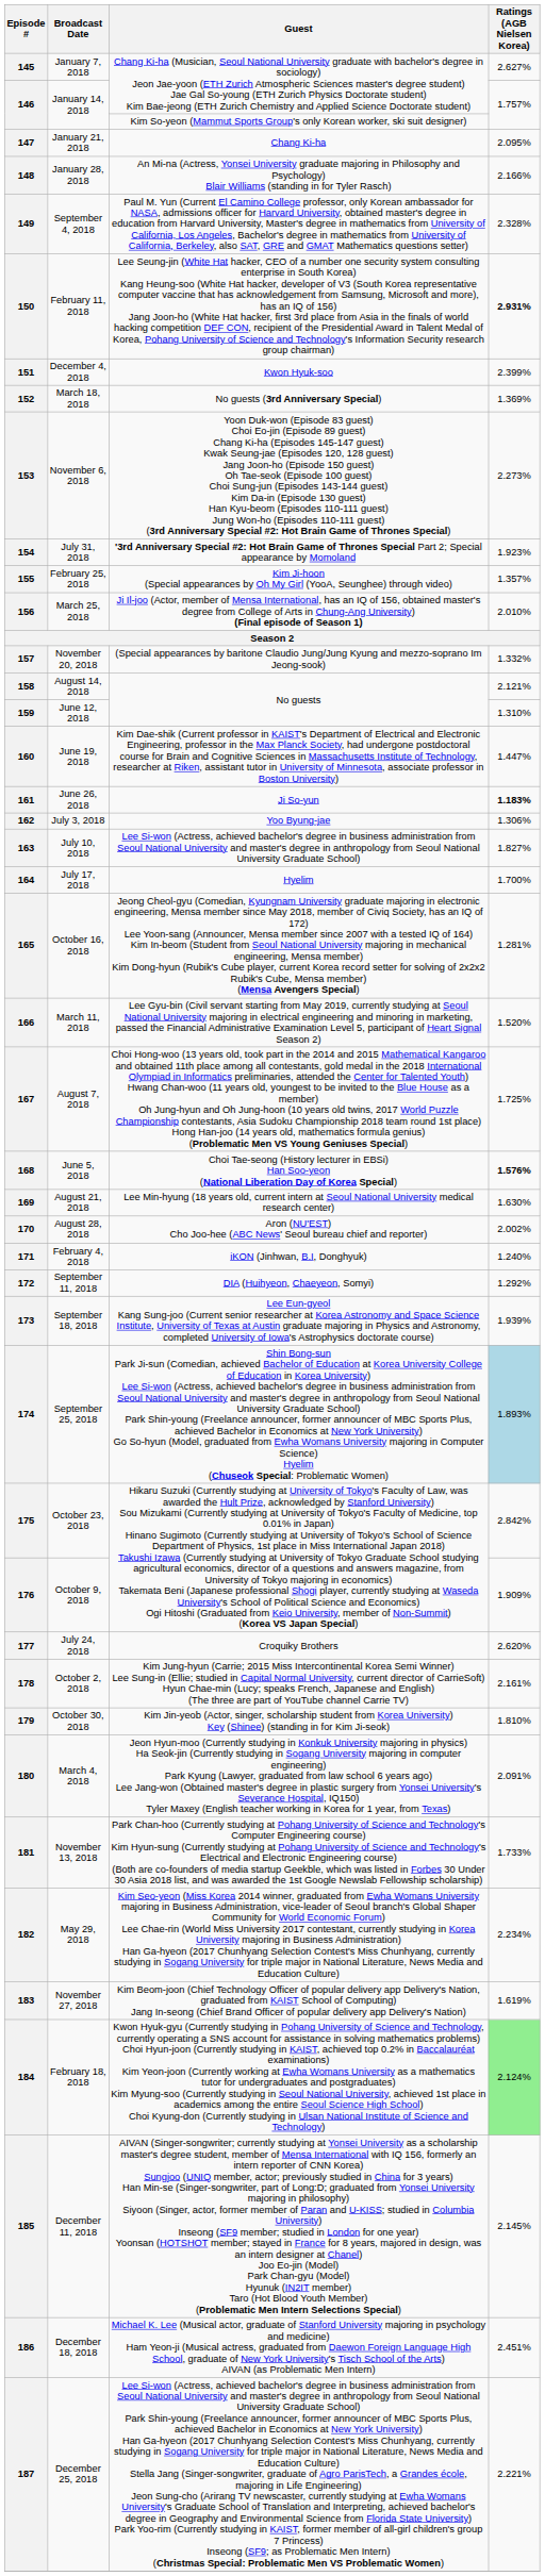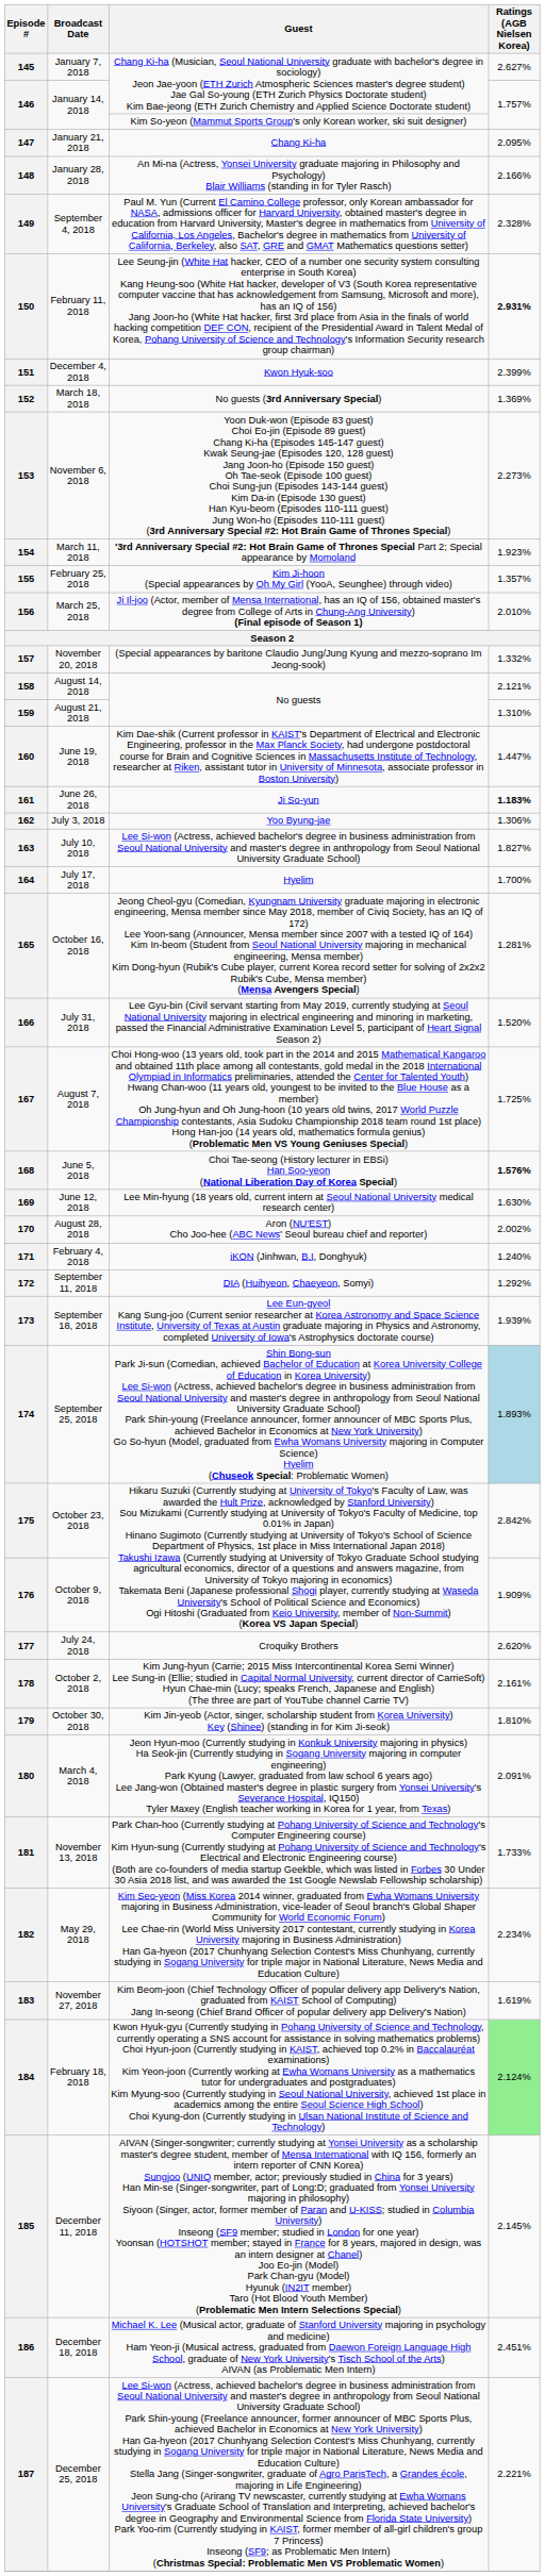 <table class="wikitable sortable" style="text-align:center">
 <tr>
 <th>Episode #</th>
 <th width=110>Broadcast Date</th>
 <th width=1270>Guest</th>
 <th width=100>Ratings (AGB Nielsen Korea)</th>
 </tr>
 <tr>
 <th>145</th>
 <td>January 7, 2018</td>
 <td rowspan="2"><a href='#'>Chang Ki-ha</a> (Musician, <a href='#'>Seoul National University</a> graduate with bachelor's degree in sociology)<br>Jeon Jae-yoon (<a href='#'>ETH Zurich</a> Atmospheric Sciences master's degree student)<br>Jae Gal So-young (ETH Zurich Physics Doctorate student)<br>Kim Bae-jeong (ETH Zurich Chemistry and Applied Science Doctorate student)</td>
 <td>2.627%</td>
 </tr>
 <tr>
 <th rowspan="2">146</th>
 <td rowspan="2">January 14, 2018</td>
 <td rowspan="2">1.757%</td>
 </tr>
 <tr style="text-align:center;">
 <td>Kim So-yeon (<a href='#'>Mammut Sports Group</a>'s only Korean worker, ski suit designer)</td>
 </tr>
 <tr>
 <th>147</th>
 <td>January 21, 2018</td>
 <td><a href='#'>Chang Ki-ha</a></td>
 <td>2.095%</td>
 </tr>
 <tr>
 <th>148</th>
 <td>January 28, 2018</td>
 <td>An Mi-na (Actress, <a href='#'>Yonsei University</a> graduate majoring in Philosophy and Psychology)<br><a href='#'>Blair Williams</a> (standing in for Tyler Rasch)</td>
 <td>2.166%</td>
 </tr>
 <tr>
 <th>149</th>
 <td>September 4, 2018</td>
 <td>Paul M. Yun (Current <a href='#'>El Camino College</a> professor, only Korean ambassador for <a href='#'>NASA</a>, admissions officer for <a href='#'>Harvard University</a>, obtained master's degree in education from Harvard University, Master's degree in mathematics from <a href='#'>University of California, Los Angeles</a>, Bachelor's degree in mathematics from <a href='#'>University of California, Berkeley</a>, also <a href='#'>SAT</a>, <a href='#'>GRE</a> and <a href='#'>GMAT</a> Mathematics questions setter)</td>
 <td>2.328%</td>
 </tr>
 <tr>
 <th>150</th>
 <td>February 11, 2018</td>
 <td>Lee Seung-jin (<a href='#'>White Hat</a> hacker, CEO of a number one security system consulting enterprise in South Korea)<br>Kang Heung-soo (White Hat hacker, developer of V3 (South Korea representative computer vaccine that has acknowledgement from Samsung, Microsoft and more), has an IQ of 156)<br>Jang Joon-ho (White Hat hacker, first 3rd place from Asia in the finals of world hacking competition <a href='#'>DEF CON</a>, recipient of the Presidential Award in Talent Medal of Korea, <a href='#'>Pohang University of Science and Technology</a>'s Information Security research group chairman)</td>
 <td><span><strong>2.931%</strong></span></td>
 </tr>
 <tr>
 <th>151</th>
 <td>December 4, 2018</td>
 <td><a href='#'>Kwon Hyuk-soo</a></td>
 <td>2.399%</td>
 </tr>
 <tr>
 <th>152</th>
 <td>March 18, 2018</td>
 <td>No guests (<strong>3rd Anniversary Special</strong>)</td>
 <td>1.369%</td>
 </tr>
 <tr>
 <th>153</th>
 <td>November 6, 2018</td>
 <td>Yoon Duk-won (Episode 83 guest)<br>Choi Eo-jin (Episode 89 guest)<br>Chang Ki-ha (Episodes 145-147 guest)<br>Kwak Seung-jae (Episodes 120, 128 guest)<br>Jang Joon-ho (Episode 150 guest)<br>Oh Tae-seok (Episode 100 guest)<br>Choi Sung-jun (Episodes 143-144 guest)<br>Kim Da-in (Episode 130 guest)<br>Han Kyu-beom (Episodes 110-111 guest)<br>Jung Won-ho (Episodes 110-111 guest)<br>(<strong>3rd Anniversary Special #2: Hot Brain Game of Thrones Special</strong>)</td>
 <td>2.273%</td>
 </tr>
 <tr>
 <th>154</th>
-<td>July 31, 2018</td>
+<td>March 11, 2018</td>
 <td><strong>'3rd Anniversary Special #2: Hot Brain Game of Thrones Special</strong> Part 2; Special appearance by <a href='#'>Momoland</a></td>
 <td>1.923%</td>
 </tr>
 <tr>
 <th>155</th>
 <td>February 25, 2018</td>
 <td><a href='#'>Kim Ji-hoon</a><br>(Special appearances by <a href='#'>Oh My Girl</a> (YooA, Seunghee) through video)</td>
 <td>1.357%</td>
 </tr>
 <tr>
 <th>156</th>
 <td>March 25, 2018</td>
 <td><a href='#'>Ji Il-joo</a> (Actor, member of <a href='#'>Mensa International</a>, has an IQ of 156, obtained master's degree from College of Arts in <a href='#'>Chung-Ang University</a>)<br><strong>(Final episode of Season 1)</strong></td>
 <td>2.010%</td>
 </tr>
 <tr>
 <th colspan="4">Season 2</th>
 </tr>
 <tr>
 <th>157</th>
 <td>November 20, 2018</td>
 <td>(Special appearances by baritone Claudio Jung/Jung Kyung and mezzo-soprano Im Jeong-sook)</td>
 <td>1.332%</td>
 </tr>
 <tr>
 <th>158</th>
 <td>August 14, 2018</td>
 <td rowspan="2">No guests</td>
 <td>2.121%</td>
 </tr>
 <tr>
 <th>159</th>
-<td>June 12, 2018</td>
+<td>August 21, 2018</td>
 <td>1.310%</td>
 </tr>
 <tr>
 <th>160</th>
 <td>June 19, 2018</td>
 <td>Kim Dae-shik (Current professor in <a href='#'>KAIST</a>'s Department of Electrical and Electronic Engineering, professor in the <a href='#'>Max Planck Society</a>, had undergone postdoctoral course for Brain and Cognitive Sciences in <a href='#'>Massachusetts Institute of Technology</a>, researcher at <a href='#'>Riken</a>, assistant tutor in <a href='#'>University of Minnesota</a>, associate professor in <a href='#'>Boston University</a>)</td>
 <td>1.447%</td>
 </tr>
 <tr>
 <th>161</th>
 <td>June 26, 2018</td>
 <td><a href='#'>Ji So-yun</a></td>
 <td><span><strong>1.183%</strong></span></td>
 </tr>
 <tr>
 <th>162</th>
 <td>July 3, 2018</td>
 <td><a href='#'>Yoo Byung-jae</a></td>
 <td>1.306%</td>
 </tr>
 <tr>
 <th>163</th>
 <td>July 10, 2018</td>
 <td><a href='#'>Lee Si-won</a> (Actress, achieved bachelor's degree in business administration from <a href='#'>Seoul National University</a> and master's degree in anthropology from Seoul National University Graduate School)</td>
 <td>1.827%</td>
 </tr>
 <tr>
 <th>164</th>
 <td>July 17, 2018</td>
 <td><a href='#'>Hyelim</a></td>
 <td>1.700%</td>
 </tr>
 <tr>
 <th>165</th>
 <td>October 16, 2018</td>
 <td>Jeong Cheol-gyu (Comedian, <a href='#'>Kyungnam University</a> graduate majoring in electronic engineering, Mensa member since May 2018, member of Civiq Society, has an IQ of 172)<br> Lee Yoon-sang (Announcer, Mensa member since 2007 with a tested IQ of 164)<br> Kim In-beom (Student from <a href='#'>Seoul National University</a> majoring in mechanical engineering, Mensa member)<br> Kim Dong-hyun (Rubik's Cube player, current Korea record setter for solving of 2x2x2 Rubik's Cube, Mensa member)<br>(<strong><a href='#'>Mensa</a> Avengers Special</strong>)</td>
 <td>1.281%</td>
 </tr>
 <tr>
 <th>166</th>
-<td>March 11, 2018</td>
+<td>July 31, 2018</td>
 <td>Lee Gyu-bin (Civil servant starting from May 2019, currently studying at <a href='#'>Seoul National University</a> majoring in electrical engineering and minoring in marketing, passed the Financial Administrative Examination Level 5, participant of <a href='#'>Heart Signal</a> Season 2)</td>
 <td>1.520%</td>
 </tr>
 <tr>
 <th>167</th>
 <td>August 7, 2018</td>
 <td>Choi Hong-woo (13 years old, took part in the 2014 and 2015 <a href='#'>Mathematical Kangaroo</a> and obtained 11th place among all contestants, gold medal in the 2018 <a href='#'>International Olympiad in Informatics</a> preliminaries, attended the <a href='#'>Center for Talented Youth</a>)<br>Hwang Chan-woo (11 years old, youngest to be invited to the <a href='#'>Blue House</a> as a member)<br>Oh Jung-hyun and Oh Jung-hoon (10 years old twins, 2017 <a href='#'>World Puzzle Championship</a> contestants, Asia Sudoku Championship 2018 team round 1st place)<br>Hong Han-joo (14 years old, mathematics formula genius)<br>(<strong>Problematic Men VS Young Geniuses Special</strong>)</td>
 <td>1.725%</td>
 </tr>
 <tr>
 <th>168</th>
 <td>June 5, 2018</td>
 <td>Choi Tae-seong (History lecturer in EBSi)<br><a href='#'>Han Soo-yeon</a><br>(<strong><a href='#'>National Liberation Day of Korea</a> Special</strong>)</td>
 <td><strong>1.576%</strong></td>
 </tr>
 <tr>
 <th>169</th>
-<td>August 21, 2018</td>
+<td>June 12, 2018</td>
 <td>Lee Min-hyung (18 years old, current intern at <a href='#'>Seoul National University</a> medical research center)</td>
 <td>1.630%</td>
 </tr>
 <tr>
 <th>170</th>
 <td>August 28, 2018</td>
 <td>Aron (<a href='#'>NU'EST</a>)<br>Cho Joo-hee (<a href='#'>ABC News</a>' Seoul bureau chief and reporter)</td>
 <td>2.002%</td>
 </tr>
 <tr>
 <th>171</th>
 <td>February 4, 2018</td>
 <td><a href='#'>iKON</a> (Jinhwan, <a href='#'>B.I</a>, Donghyuk)</td>
 <td>1.240%</td>
 </tr>
 <tr>
 <th>172</th>
 <td>September 11, 2018</td>
 <td><a href='#'>DIA</a> (<a href='#'>Huihyeon</a>, <a href='#'>Chaeyeon</a>, Somyi)</td>
 <td>1.292%</td>
 </tr>
 <tr>
 <th>173</th>
 <td>September 18, 2018</td>
 <td><a href='#'>Lee Eun-gyeol</a><br>Kang Sung-joo (Current senior researcher at <a href='#'>Korea Astronomy and Space Science Institute</a>, <a href='#'>University of Texas at Austin</a> graduate majoring in Physics and Astronomy, completed <a href='#'>University of Iowa</a>'s Astrophysics doctorate course)</td>
 <td>1.939%</td>
 </tr>
 <tr>
 <th>174</th>
 <td>September 25, 2018</td>
 <td><a href='#'>Shin Bong-sun</a><br>Park Ji-sun (Comedian, achieved <a href='#'>Bachelor of Education</a> at <a href='#'>Korea University College of Education</a> in <a href='#'>Korea University</a>)<br><a href='#'>Lee Si-won</a> (Actress, achieved bachelor's degree in business administration from <a href='#'>Seoul National University</a> and master's degree in anthropology from Seoul National University Graduate School)<br>Park Shin-young (Freelance announcer, former announcer of MBC Sports Plus, achieved Bachelor in Economics at <a href='#'>New York University</a>)<br>Go So-hyun (Model, graduated from <a href='#'>Ewha Womans University</a> majoring in Computer Science)<br><a href='#'>Hyelim</a><br>(<strong><a href='#'>Chuseok</a> Special</strong>: Problematic Women)</td>
 <td style="background: lightblue;">1.893%</td>
 </tr>
 <tr>
 <th>175</th>
 <td>October 23, 2018</td>
 <td rowspan="2">Hikaru Suzuki (Currently studying at <a href='#'>University of Tokyo</a>'s Faculty of Law, was awarded the <a href='#'>Hult Prize</a>, acknowledged by <a href='#'>Stanford University</a>)<br> Sou Mizukami (Currently studying at University of Tokyo's Faculty of Medicine, top 0.01% in Japan)<br> Hinano Sugimoto (Currently studying at University of Tokyo's School of Science Department of Physics, 1st place in Miss International Japan 2018)<br> <a href='#'>Takushi Izawa</a> (Currently studying at University of Tokyo Graduate School studying agricultural economics, director of a questions and answers magazine, from University of Tokyo majoring in economics)<br> Takemata Beni (Japanese professional <a href='#'>Shogi</a> player, currently studying at <a href='#'>Waseda University</a>'s School of Political Science and Economics)<br> Ogi Hitoshi (Graduated from <a href='#'>Keio University</a>, member of <a href='#'>Non-Summit</a>)<br>(<strong>Korea VS Japan Special</strong>)</td>
 <td>2.842%</td>
 </tr>
 <tr>
 <th>176</th>
 <td>October 9, 2018</td>
 <td>1.909%</td>
 </tr>
 <tr>
 <th>177</th>
 <td>July 24, 2018</td>
 <td>Croquiky Brothers</td>
 <td>2.620%</td>
 </tr>
 <tr>
 <th>178</th>
 <td>October 2, 2018</td>
 <td>Kim Jung-hyun (Carrie; 2015 Miss Intercontinental Korea Semi Winner)<br>Lee Sung-in (Ellie; studied in <a href='#'>Capital Normal University</a>, current director of CarrieSoft)<br>Hyun Chae-min (Lucy; speaks French, Japanese and English)<br>(The three are part of YouTube channel Carrie TV)</td>
 <td>2.161%</td>
 </tr>
 <tr>
 <th>179</th>
 <td>October 30, 2018</td>
 <td>Kim Jin-yeob (Actor, singer, scholarship student from <a href='#'>Korea University</a>)<br><a href='#'>Key</a> (<a href='#'>Shinee</a>) (standing in for Kim Ji-seok)</td>
 <td>1.810%</td>
 </tr>
 <tr>
 <th>180</th>
 <td>March 4, 2018</td>
 <td>Jeon Hyun-moo (Currently studying in <a href='#'>Konkuk University</a> majoring in physics)<br>Ha Seok-jin (Currently studying in <a href='#'>Sogang University</a> majoring in computer engineering)<br>Park Kyung (Lawyer, graduated from law school 6 years ago)<br>Lee Jang-won (Obtained master's degree in plastic surgery from <a href='#'>Yonsei University</a>'s <a href='#'>Severance Hospital</a>, IQ150)<br>Tyler Maxey (English teacher working in Korea for 1 year, from <a href='#'>Texas</a>)</td>
 <td>2.091%</td>
 </tr>
 <tr>
 <th>181</th>
 <td>November 13, 2018</td>
 <td>Park Chan-hoo (Currently studying at <a href='#'>Pohang University of Science and Technology</a>'s Computer Engineering course)<br>Kim Hyun-sung (Currently studying at <a href='#'>Pohang University of Science and Technology</a>'s Electrical and Electronic Engineering course)<br>(Both are co-founders of media startup Geekble, which was listed in <a href='#'>Forbes</a> 30 Under 30 Asia 2018 list, and was awarded the 1st Google Newslab Fellowship scholarship)</td>
 <td>1.733%</td>
 </tr>
 <tr>
 <th>182</th>
 <td>May 29, 2018</td>
 <td><a href='#'>Kim Seo-yeon</a> (<a href='#'>Miss Korea</a> 2014 winner, graduated from <a href='#'>Ewha Womans University</a> majoring in Business Administration, vice-leader of Seoul branch's Global Shaper Community for <a href='#'>World Economic Forum</a>)<br>Lee Chae-rin (World Miss University 2017 contestant, currently studying in <a href='#'>Korea University</a> majoring in Business Administration)<br>Han Ga-hyeon (2017 Chunhyang Selection Contest's Miss Chunhyang, currently studying in <a href='#'>Sogang University</a> for triple major in National Literature, News Media and Education Culture)</td>
 <td>2.234%</td>
 </tr>
 <tr>
 <th>183</th>
 <td>November 27, 2018</td>
 <td>Kim Beom-joon (Chief Technology Officer of popular delivery app Delivery's Nation, graduated from <a href='#'>KAIST</a> School of Computing)<br>Jang In-seong (Chief Brand Officer of popular delivery app Delivery's Nation)</td>
 <td>1.619%</td>
 </tr>
 <tr>
 <th>184</th>
 <td>February 18, 2018</td>
 <td>Kwon Hyuk-gyu (Currently studying in <a href='#'>Pohang University of Science and Technology</a>, currently operating a SNS account for assistance in solving mathematics problems)<br>Choi Hyun-joon (Currently studying in <a href='#'>KAIST</a>, achieved top 0.2% in <a href='#'>Baccalauréat</a> examinations)<br>Kim Yeon-joon (Currently working at <a href='#'>Ewha Womans University</a> as a mathematics tutor for undergraduates and postgraduates)<br>Kim Myung-soo (Currently studying in <a href='#'>Seoul National University</a>, achieved 1st place in academics among the entire <a href='#'>Seoul Science High School</a>)<br>Choi Kyung-don (Currently studying in <a href='#'>Ulsan National Institute of Science and Technology</a>)</td>
 <td style="background: lightgreen;">2.124%</td>
 </tr>
 <tr>
 <th>185</th>
 <td>December 11, 2018</td>
 <td>AIVAN (Singer-songwriter; currently studying at <a href='#'>Yonsei University</a> as a scholarship master's degree student, member of <a href='#'>Mensa International</a> with IQ 156, formerly an intern reporter of CNN Korea)<br><a href='#'>Sungjoo</a> (<a href='#'>UNIQ</a> member, actor; previously studied in <a href='#'>China</a> for 3 years)<br>Han Min-se (Singer-songwriter, part of Long:D; graduated from <a href='#'>Yonsei University</a> majoring in philosophy)<br>Siyoon (Singer, actor, former member of <a href='#'>Paran</a> and <a href='#'>U-KISS</a>; studied in <a href='#'>Columbia University</a>)<br>Inseong (<a href='#'>SF9</a> member; studied in <a href='#'>London</a> for one year)<br>Yoonsan (<a href='#'>HOTSHOT</a> member; stayed in <a href='#'>France</a> for 8 years, majored in design, was an intern designer at <a href='#'>Chanel</a>)<br>Joo Eo-jin (Model)<br>Park Chan-gyu (Model)<br>Hyunuk (<a href='#'>IN2IT</a> member)<br>Taro (Hot Blood Youth Member)<br>(<strong>Problematic Men Intern Selections Special</strong>)</td>
 <td>2.145%</td>
 </tr>
 <tr>
 <th>186</th>
 <td>December 18, 2018</td>
 <td><a href='#'>Michael K. Lee</a> (Musical actor, graduate of <a href='#'>Stanford University</a> majoring in psychology and medicine)<br>Ham Yeon-ji (Musical actress, graduated from <a href='#'>Daewon Foreign Language High School</a>, graduate of <a href='#'>New York University</a>'s <a href='#'>Tisch School of the Arts</a>)<br>AIVAN (as Problematic Men Intern)</td>
 <td>2.451%</td>
 </tr>
 <tr>
 <th>187</th>
 <td>December 25, 2018</td>
 <td><a href='#'>Lee Si-won</a> (Actress, achieved bachelor's degree in business administration from <a href='#'>Seoul National University</a> and master's degree in anthropology from Seoul National University Graduate School)<br>Park Shin-young (Freelance announcer, former announcer of MBC Sports Plus, achieved Bachelor in Economics at <a href='#'>New York University</a>)<br>Han Ga-hyeon (2017 Chunhyang Selection Contest's Miss Chunhyang, currently studying in <a href='#'>Sogang University</a> for triple major in National Literature, News Media and Education Culture)<br>Stella Jang (Singer-songwriter, graduate of <a href='#'>Agro ParisTech</a>, a <a href='#'>Grandes école</a>, majoring in Life Engineering)<br>Jeon Sung-cho (Arirang TV newscaster, currently studying at <a href='#'>Ewha Womans University</a>'s Graduate School of Translation and Interpreting, achieved bachelor's degree in Geography and Environmental Science from <a href='#'>Florida State University</a>)<br>Park Yoo-rim (Currently studying in <a href='#'>KAIST</a>, former member of all-girl children's group 7 Princess)<br>Inseong (<a href='#'>SF9</a>; as Problematic Men Intern)<br>(<strong>Christmas Special: Problematic Men VS Problematic Women</strong>)</td>
 <td>2.221%</td>
 </tr>
 <tr>
 </tr>
 </table>
